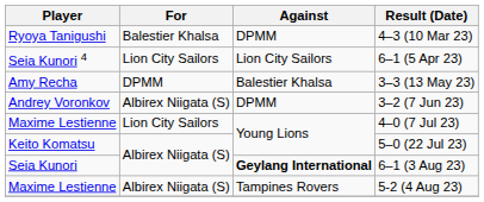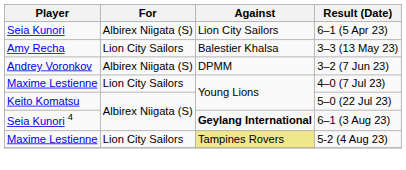 <table class="wikitable plainrowheaders sortable" style="font-size:85%">
 <tr>
 <th>Player</th>
 <th>For</th>
 <th>Against</th>
 <th style="text-align:center">Result (Date)</th>
 </tr>
 <tr>
-<td> <a href='#'>Ryoya Tanigushi</a></td>
-<td>Balestier Khalsa</td>
-<td>DPMM</td>
-<td>4–3 (10 Mar 23) </td>
-</tr>
-<tr>
-<td> <a href='#'>Seia Kunori</a> <sup>4</sup></td>
-<td>Lion City Sailors</td>
+<td> <a href='#'>Seia Kunori</a></td>
+<td>Albirex Niigata (S)</td>
 <td>Lion City Sailors</td>
 <td>6–1 (5 Apr 23) </td>
 </tr>
 <tr>
 <td>  <a href='#'>Amy Recha</a></td>
-<td>DPMM</td>
+<td>Lion City Sailors</td>
 <td>Balestier Khalsa</td>
 <td>3–3 (13 May 23) </td>
 </tr>
 <tr>
 <td> <a href='#'>Andrey Voronkov</a></td>
 <td>Albirex Niigata (S)</td>
 <td>DPMM</td>
 <td>3–2 (7 Jun 23) </td>
 </tr>
 <tr>
 <td> <a href='#'>Maxime Lestienne</a></td>
 <td>Lion City Sailors</td>
 <td rowspan="2">Young Lions</td>
 <td>4–0 (7 Jul 23) </td>
 </tr>
 <tr>
 <td> <a href='#'>Keito Komatsu</a></td>
 <td rowspan="2">Albirex Niigata (S)</td>
 <td>5–0 (22 Jul 23) </td>
 </tr>
 <tr>
-<td> <a href='#'>Seia Kunori</a></td>
+<td> <a href='#'>Seia Kunori</a> <sup>4</sup></td>
 <td><strong>Geylang International</strong></td>
 <td>6–1 (3 Aug 23) </td>
 </tr>
 <tr>
 <td> <a href='#'>Maxime Lestienne</a></td>
-<td>Albirex Niigata (S)</td>
-<td>Tampines Rovers</td>
+<td>Lion City Sailors</td>
+<td style="background: khaki;">Tampines Rovers</td>
 <td>5-2 (4 Aug 23) </td>
 </tr>
 <tr>
 </tr>
 </table>
